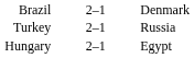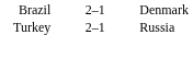 <table style="text-align:center">
 <tr>
 <th width=200></th>
 <th width=100></th>
 <th width=200></th>
 </tr>
 <tr>
 <td align=right>Brazil</td>
 <td>2–1</td>
 <td align=left>Denmark</td>
 </tr>
 <tr>
 <td align=right>Turkey</td>
 <td>2–1</td>
 <td align=left>Russia</td>
 </tr>
 <tr>
-<td align=right>Hungary</td>
-<td>2–1</td>
-<td align=left>Egypt</td>
-</tr>
-<tr>
 </tr>
 </table>
